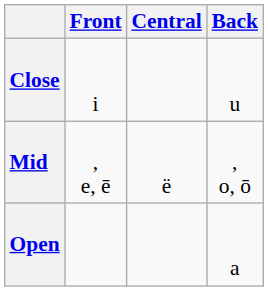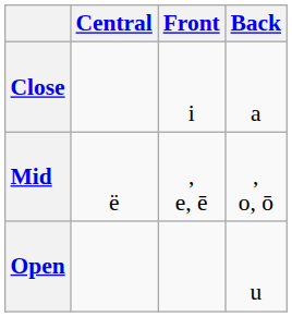 <table class="wikitable">
 <tr>
 <th></th>
+<th><a href='#'>Central</a></th>
 <th><a href='#'>Front</a></th>
-<th><a href='#'>Central</a></th>
 <th><a href='#'>Back</a></th>
 </tr>
 <tr>
 <th style="text-align:left;"><a href='#'>Close</a></th>
+<td class="nounderlines" style="text-align:center"></td>
 <td class="nounderlines" style="text-align:center"> <br><br>i</td>
-<td class="nounderlines" style="text-align:center"></td>
-<td class="nounderlines" style="text-align:center"> <br><br>u</td>
+<td class="nounderlines" style="text-align:center"> <br><br>a</td>
 </tr>
 <tr>
 <th style="text-align:left;"><a href='#'>Mid</a></th>
+<td class="nounderlines" style="text-align:center"> <br><br>ë</td>
 <td class="nounderlines" style="text-align:center"> <br>, <br>e, ē</td>
-<td class="nounderlines" style="text-align:center"> <br><br>ë</td>
 <td class="nounderlines" style="text-align:center;"> <br>, <br>o, ō</td>
 </tr>
 <tr>
 <th style="text-align:left;"><a href='#'>Open</a></th>
 <td></td>
 <td></td>
-<td class="nounderlines" style="text-align:center"> <br><br>a</td>
+<td class="nounderlines" style="text-align:center"> <br><br>u</td>
 </tr>
 </table>
